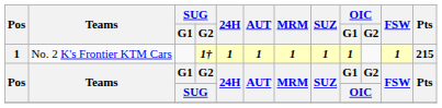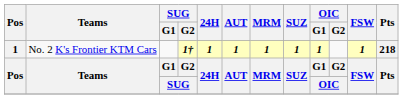 <table class="wikitable" style="font-size:85%; text-align:center">
 <tr>
 <th rowspan=2>Pos</th>
 <th rowspan=2>Teams</th>
 <th colspan=2><a href='#'>SUG</a></th>
 <th rowspan=2><a href='#'>24H</a></th>
 <th rowspan=2><a href='#'>AUT</a></th>
 <th rowspan=2><a href='#'>MRM</a></th>
 <th rowspan=2><a href='#'>SUZ</a></th>
 <th colspan=2><a href='#'>OIC</a></th>
 <th rowspan=2><a href='#'>FSW</a></th>
 <th rowspan=2>Pts</th>
 </tr>
 <tr>
 <th>G1</th>
 <th>G2</th>
 <th>G1</th>
 <th>G2</th>
 </tr>
 <tr>
 <th>1</th>
 <td align="left"> No. 2 <a href='#'>K's Frontier KTM Cars</a></td>
 <td></td>
 <td style="background:#ffffbf;"><strong><em>1†</em></strong></td>
 <td style="background:#ffffbf;"><strong><em>1</em></strong></td>
 <td style="background:#ffffbf;"><strong><em>1</em></strong></td>
 <td style="background:#ffffbf;"><strong><em>1</em></strong></td>
 <td style="background:#ffffbf;"><strong><em>1</em></strong></td>
 <td style="background:#ffffbf;"><strong><em>1</em></strong></td>
 <td></td>
 <td style="background:#ffffbf;"><strong><em>1</em></strong></td>
-<th>215</th>
+<th>218</th>
 </tr>
 <tr>
 <th rowspan=2>Pos</th>
 <th rowspan=2>Teams</th>
 <th>G1</th>
 <th>G2</th>
 <th rowspan=2><a href='#'>24H</a></th>
 <th rowspan=2><a href='#'>AUT</a></th>
 <th rowspan=2><a href='#'>MRM</a></th>
 <th rowspan=2><a href='#'>SUZ</a></th>
 <th>G1</th>
 <th>G2</th>
 <th rowspan=2><a href='#'>FSW</a></th>
 <th rowspan=2>Pts</th>
 </tr>
 <tr>
 <th colspan=2><a href='#'>SUG</a></th>
 <th colspan=2><a href='#'>OIC</a></th>
 </tr>
 <tr>
 </tr>
 </table>
